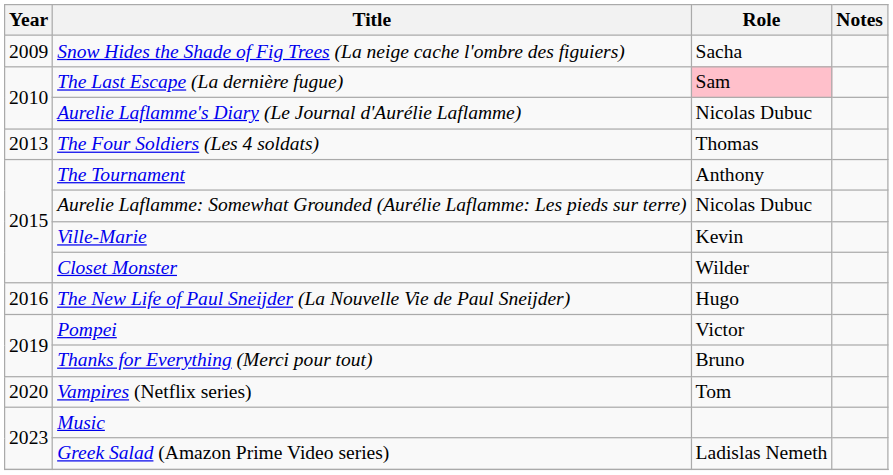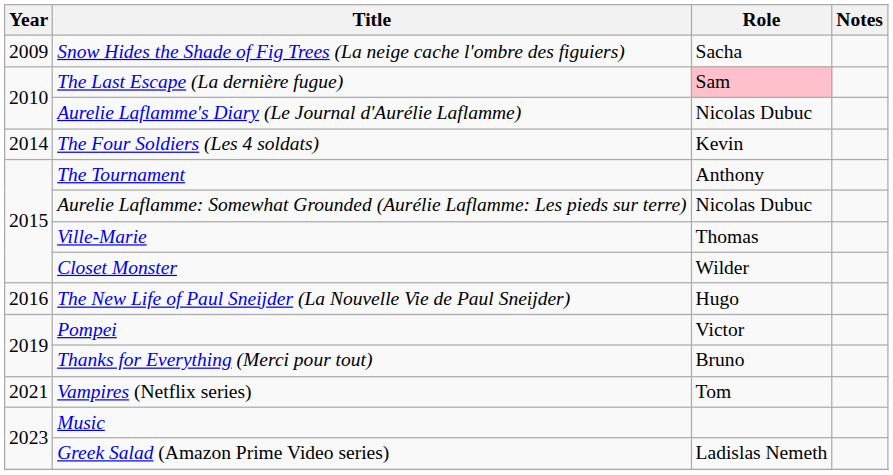 <table class="wikitable sortable">
 <tr>
 <th>Year</th>
 <th>Title</th>
 <th>Role</th>
 <th class="unsortable">Notes</th>
 </tr>
 <tr>
 <td>2009</td>
 <td><em><a href='#'>Snow Hides the Shade of Fig Trees</a> (La neige cache l'ombre des figuiers)</em></td>
 <td>Sacha</td>
 <td></td>
 </tr>
 <tr>
 <td rowspan=2>2010</td>
 <td data-sort-value="Last Escape, The"><em><a href='#'>The Last Escape</a> (La dernière fugue)</em></td>
 <td style="background: pink;">Sam</td>
 <td></td>
 </tr>
 <tr>
 <td><em><a href='#'>Aurelie Laflamme's Diary</a> (Le Journal d'Aurélie Laflamme)</em></td>
 <td>Nicolas Dubuc</td>
 <td></td>
 </tr>
 <tr>
-<td>2013</td>
+<td>2014</td>
 <td data-sort-value="Four Soldiers, The"><em><a href='#'>The Four Soldiers</a> (Les 4 soldats)</em></td>
-<td>Thomas</td>
+<td>Kevin</td>
 <td></td>
 </tr>
 <tr>
 <td rowspan="4">2015</td>
 <td data-sort-value="Tournament, The"><em><a href='#'>The Tournament</a></em></td>
 <td>Anthony</td>
 <td></td>
 </tr>
 <tr>
 <td><em>Aurelie Laflamme: Somewhat Grounded (Aurélie Laflamme: Les pieds sur terre)</em></td>
 <td>Nicolas Dubuc</td>
 <td></td>
 </tr>
 <tr>
 <td><em><a href='#'>Ville-Marie</a></em></td>
-<td>Kevin</td>
+<td>Thomas</td>
 <td></td>
 </tr>
 <tr>
 <td><em><a href='#'>Closet Monster</a></em></td>
 <td>Wilder</td>
 <td></td>
 </tr>
 <tr>
 <td>2016</td>
 <td data-sort-value="New Life of Paul Sneijder, The"><em><a href='#'>The New Life of Paul Sneijder</a> (La Nouvelle Vie de Paul Sneijder)</em></td>
 <td>Hugo</td>
 <td></td>
 </tr>
 <tr>
 <td rowspan="2">2019</td>
 <td><em><a href='#'>Pompei</a></em></td>
 <td>Victor</td>
 <td></td>
 </tr>
 <tr>
 <td><em><a href='#'>Thanks for Everything</a> (Merci pour tout)</em></td>
 <td>Bruno</td>
 <td></td>
 </tr>
 <tr>
-<td>2020</td>
+<td>2021</td>
 <td><em><a href='#'>Vampires</a></em> (Netflix series)</td>
 <td>Tom</td>
 <td></td>
 </tr>
 <tr>
 <td rowspan="2">2023</td>
 <td><em><a href='#'>Music</a></em></td>
 <td></td>
 <td></td>
 </tr>
 <tr>
 <td><em><a href='#'>Greek Salad</a></em> (Amazon Prime Video series)</td>
 <td>Ladislas Nemeth</td>
 <td></td>
 </tr>
 <tr>
 </tr>
 </table>
